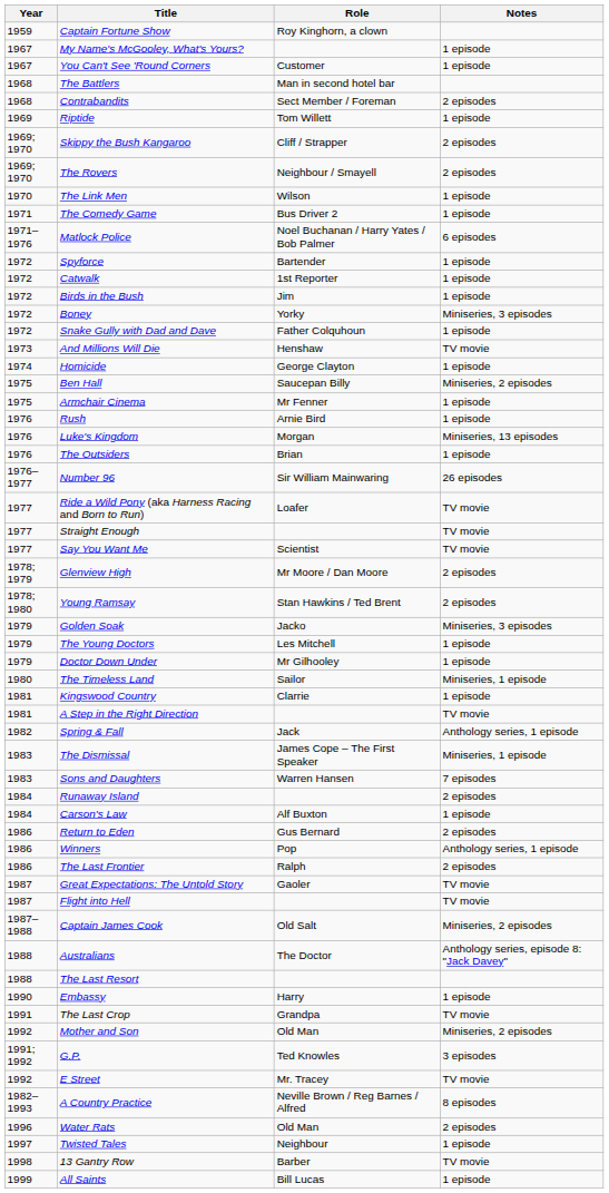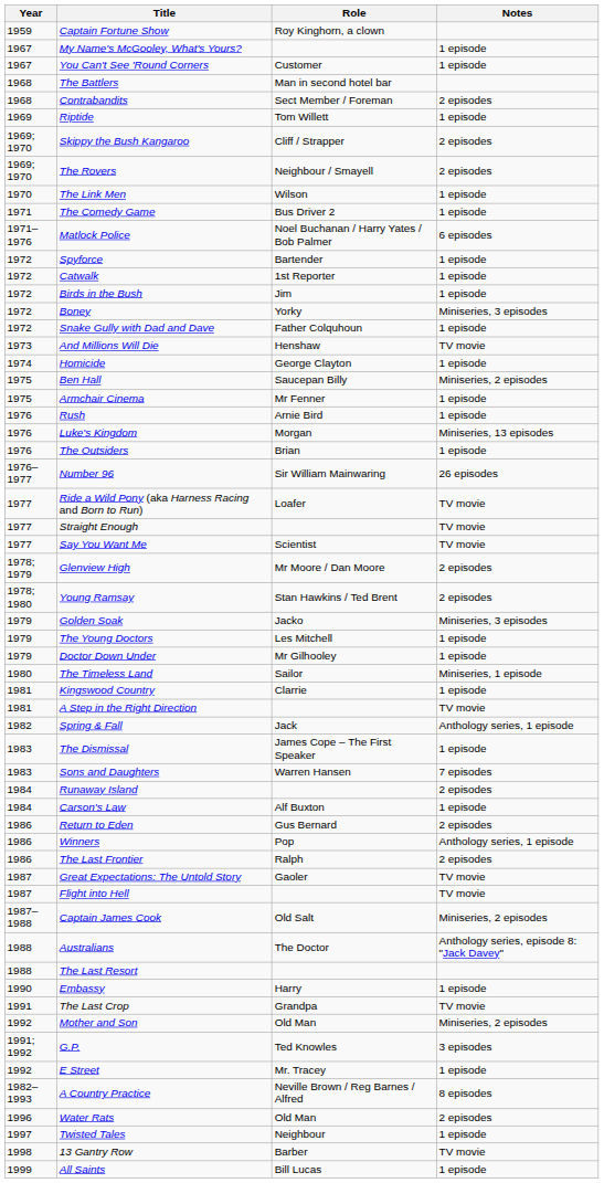 <table class="wikitable">
 <tr>
 <th>Year</th>
 <th>Title</th>
 <th>Role</th>
 <th>Notes</th>
 </tr>
 <tr>
 <td>1959</td>
 <td><em><a href='#'>Captain Fortune Show</a></em></td>
 <td>Roy Kinghorn, a clown</td>
 <td></td>
 </tr>
 <tr>
 <td>1967</td>
 <td><em><a href='#'>My Name's McGooley, What's Yours?</a></em></td>
 <td></td>
 <td>1 episode</td>
 </tr>
 <tr>
 <td>1967</td>
 <td><em><a href='#'>You Can't See 'Round Corners</a></em></td>
 <td>Customer</td>
 <td>1 episode</td>
 </tr>
 <tr>
 <td>1968</td>
 <td><em><a href='#'>The Battlers</a></em></td>
 <td>Man in second hotel bar</td>
 <td></td>
 </tr>
 <tr>
 <td>1968</td>
 <td><em><a href='#'>Contrabandits</a></em></td>
 <td>Sect Member / Foreman</td>
 <td>2 episodes</td>
 </tr>
 <tr>
 <td>1969</td>
 <td><em><a href='#'>Riptide</a></em></td>
 <td>Tom Willett</td>
 <td>1 episode</td>
 </tr>
 <tr>
 <td>1969; 1970</td>
 <td><em><a href='#'>Skippy the Bush Kangaroo</a></em></td>
 <td>Cliff / Strapper</td>
 <td>2 episodes</td>
 </tr>
 <tr>
 <td>1969; 1970</td>
 <td><em><a href='#'>The Rovers</a></em></td>
 <td>Neighbour / Smayell</td>
 <td>2 episodes</td>
 </tr>
 <tr>
 <td>1970</td>
 <td><em><a href='#'>The Link Men</a></em></td>
 <td>Wilson</td>
 <td>1 episode</td>
 </tr>
 <tr>
 <td>1971</td>
 <td><em><a href='#'>The Comedy Game</a></em></td>
 <td>Bus Driver 2</td>
 <td>1 episode</td>
 </tr>
 <tr>
 <td>1971–1976</td>
 <td><em><a href='#'>Matlock Police</a></em></td>
 <td>Noel Buchanan / Harry Yates / Bob Palmer</td>
 <td>6 episodes</td>
 </tr>
 <tr>
 <td>1972</td>
 <td><em><a href='#'>Spyforce</a></em></td>
 <td>Bartender</td>
 <td>1 episode</td>
 </tr>
 <tr>
 <td>1972</td>
 <td><em><a href='#'>Catwalk</a></em></td>
 <td>1st Reporter</td>
 <td>1 episode</td>
 </tr>
 <tr>
 <td>1972</td>
 <td><em><a href='#'>Birds in the Bush</a></em></td>
 <td>Jim</td>
 <td>1 episode</td>
 </tr>
 <tr>
 <td>1972</td>
 <td><em><a href='#'>Boney</a></em></td>
 <td>Yorky</td>
 <td>Miniseries, 3 episodes</td>
 </tr>
 <tr>
 <td>1972</td>
 <td><em><a href='#'>Snake Gully with Dad and Dave</a></em></td>
 <td>Father Colquhoun</td>
 <td>1 episode</td>
 </tr>
 <tr>
 <td>1973</td>
 <td><em><a href='#'>And Millions Will Die</a></em></td>
 <td>Henshaw</td>
 <td>TV movie</td>
 </tr>
 <tr>
 <td>1974</td>
 <td><em><a href='#'>Homicide</a></em></td>
 <td>George Clayton</td>
 <td>1 episode</td>
 </tr>
 <tr>
 <td>1975</td>
 <td><em><a href='#'>Ben Hall</a></em></td>
 <td>Saucepan Billy</td>
 <td>Miniseries, 2 episodes</td>
 </tr>
 <tr>
 <td>1975</td>
 <td><em><a href='#'>Armchair Cinema</a></em></td>
 <td>Mr Fenner</td>
 <td>1 episode</td>
 </tr>
 <tr>
 <td>1976</td>
 <td><em><a href='#'>Rush</a></em></td>
 <td>Arnie Bird</td>
 <td>1 episode</td>
 </tr>
 <tr>
 <td>1976</td>
 <td><em><a href='#'>Luke's Kingdom</a></em></td>
 <td>Morgan</td>
 <td>Miniseries, 13 episodes</td>
 </tr>
 <tr>
 <td>1976</td>
 <td><em><a href='#'>The Outsiders</a></em></td>
 <td>Brian</td>
 <td>1 episode</td>
 </tr>
 <tr>
 <td>1976–1977</td>
 <td><em><a href='#'>Number 96</a></em></td>
 <td>Sir William Mainwaring</td>
 <td>26 episodes</td>
 </tr>
 <tr>
 <td>1977</td>
 <td><em><a href='#'>Ride a Wild Pony</a></em> (aka <em>Harness Racing</em> and <em>Born to Run</em>)</td>
 <td>Loafer</td>
 <td>TV movie</td>
 </tr>
 <tr>
 <td>1977</td>
 <td><em>Straight Enough</em></td>
 <td></td>
 <td>TV movie</td>
 </tr>
 <tr>
 <td>1977</td>
 <td><em><a href='#'>Say You Want Me</a></em></td>
 <td>Scientist</td>
 <td>TV movie</td>
 </tr>
 <tr>
 <td>1978; 1979</td>
 <td><em><a href='#'>Glenview High</a></em></td>
 <td>Mr Moore / Dan Moore</td>
 <td>2 episodes</td>
 </tr>
 <tr>
 <td>1978; 1980</td>
 <td><em><a href='#'>Young Ramsay</a></em></td>
 <td>Stan Hawkins / Ted Brent</td>
 <td>2 episodes</td>
 </tr>
 <tr>
 <td>1979</td>
 <td><em><a href='#'>Golden Soak</a></em></td>
 <td>Jacko</td>
 <td>Miniseries, 3 episodes</td>
 </tr>
 <tr>
 <td>1979</td>
 <td><em><a href='#'>The Young Doctors</a></em></td>
 <td>Les Mitchell</td>
 <td>1 episode</td>
 </tr>
 <tr>
 <td>1979</td>
 <td><em><a href='#'>Doctor Down Under</a></em></td>
 <td>Mr Gilhooley</td>
 <td>1 episode</td>
 </tr>
 <tr>
 <td>1980</td>
 <td><em><a href='#'>The Timeless Land</a></em></td>
 <td>Sailor</td>
 <td>Miniseries, 1 episode</td>
 </tr>
 <tr>
 <td>1981</td>
 <td><em><a href='#'>Kingswood Country</a></em></td>
 <td>Clarrie</td>
 <td>1 episode</td>
 </tr>
 <tr>
 <td>1981</td>
 <td><em><a href='#'>A Step in the Right Direction</a></em></td>
 <td></td>
 <td>TV movie</td>
 </tr>
 <tr>
 <td>1982</td>
 <td><em><a href='#'>Spring & Fall</a></em></td>
 <td>Jack</td>
 <td>Anthology series, 1 episode</td>
 </tr>
 <tr>
 <td>1983</td>
 <td><em><a href='#'>The Dismissal</a></em></td>
 <td>James Cope – The First Speaker</td>
-<td>Miniseries, 1 episode</td>
+<td>1 episode</td>
 </tr>
 <tr>
 <td>1983</td>
 <td><em><a href='#'>Sons and Daughters</a></em></td>
 <td>Warren Hansen</td>
 <td>7 episodes</td>
 </tr>
 <tr>
 <td>1984</td>
 <td><em><a href='#'>Runaway Island</a></em></td>
 <td></td>
 <td>2 episodes</td>
 </tr>
 <tr>
 <td>1984</td>
 <td><em><a href='#'>Carson's Law</a></em></td>
 <td>Alf Buxton</td>
 <td>1 episode</td>
 </tr>
 <tr>
 <td>1986</td>
 <td><em><a href='#'>Return to Eden</a></em></td>
 <td>Gus Bernard</td>
 <td>2 episodes</td>
 </tr>
 <tr>
 <td>1986</td>
 <td><em><a href='#'>Winners</a></em></td>
 <td>Pop</td>
 <td>Anthology series, 1 episode</td>
 </tr>
 <tr>
 <td>1986</td>
 <td><em><a href='#'>The Last Frontier</a></em></td>
 <td>Ralph</td>
 <td>2 episodes</td>
 </tr>
 <tr>
 <td>1987</td>
 <td><em><a href='#'>Great Expectations: The Untold Story</a></em></td>
 <td>Gaoler</td>
 <td>TV movie</td>
 </tr>
 <tr>
 <td>1987</td>
 <td><em><a href='#'>Flight into Hell</a></em></td>
 <td></td>
 <td>TV movie</td>
 </tr>
 <tr>
 <td>1987–1988</td>
 <td><em><a href='#'>Captain James Cook</a></em></td>
 <td>Old Salt</td>
 <td>Miniseries, 2 episodes</td>
 </tr>
 <tr>
 <td>1988</td>
 <td><em><a href='#'>Australians</a></em></td>
 <td>The Doctor</td>
 <td>Anthology series, episode 8: "<a href='#'>Jack Davey</a>"</td>
 </tr>
 <tr>
 <td>1988</td>
 <td><em><a href='#'>The Last Resort</a></em></td>
 <td></td>
 <td></td>
 </tr>
 <tr>
 <td>1990</td>
 <td><em><a href='#'>Embassy</a></em></td>
 <td>Harry</td>
 <td>1 episode</td>
 </tr>
 <tr>
 <td>1991</td>
 <td><em>The Last Crop</em></td>
 <td>Grandpa</td>
 <td>TV movie</td>
 </tr>
 <tr>
 <td>1992</td>
 <td><em><a href='#'>Mother and Son</a></em></td>
 <td>Old Man</td>
 <td>Miniseries, 2 episodes</td>
 </tr>
 <tr>
 <td>1991; 1992</td>
 <td><em><a href='#'>G.P.</a></em></td>
 <td>Ted Knowles</td>
 <td>3 episodes</td>
 </tr>
 <tr>
 <td>1992</td>
 <td><em><a href='#'>E Street</a></em></td>
 <td>Mr. Tracey</td>
-<td>TV movie</td>
+<td>1 episode</td>
 </tr>
 <tr>
 <td>1982–1993</td>
 <td><em><a href='#'>A Country Practice</a></em></td>
 <td>Neville Brown / Reg Barnes / Alfred</td>
 <td>8 episodes</td>
 </tr>
 <tr>
 <td>1996</td>
 <td><em><a href='#'>Water Rats</a></em></td>
 <td>Old Man</td>
 <td>2 episodes</td>
 </tr>
 <tr>
 <td>1997</td>
 <td><em><a href='#'>Twisted Tales</a></em></td>
 <td>Neighbour</td>
 <td>1 episode</td>
 </tr>
 <tr>
 <td>1998</td>
 <td><em>13 Gantry Row</em></td>
 <td>Barber</td>
 <td>TV movie</td>
 </tr>
 <tr>
 <td>1999</td>
 <td><em><a href='#'>All Saints</a></em></td>
 <td>Bill Lucas</td>
 <td>1 episode</td>
 </tr>
 </table>
